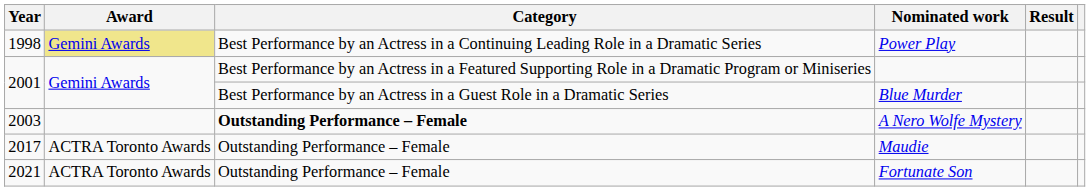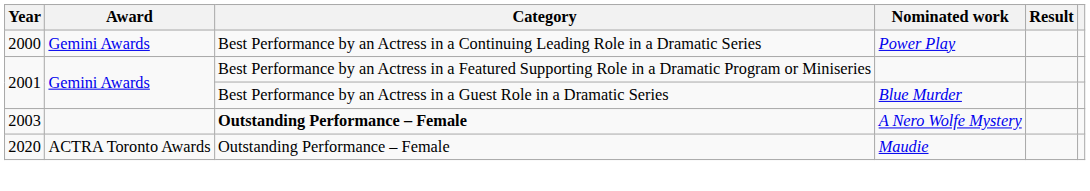 <table class="wikitable sortable">
 <tr>
 <th>Year</th>
 <th>Award</th>
 <th>Category</th>
 <th>Nominated work</th>
 <th>Result</th>
 <th></th>
 </tr>
 <tr>
-<td>1998</td>
-<td style="background: khaki;"><a href='#'>Gemini Awards</a></td>
+<td>2000</td>
+<td><a href='#'>Gemini Awards</a></td>
 <td>Best Performance by an Actress in a Continuing Leading Role in a Dramatic Series</td>
 <td><em><a href='#'>Power Play</a></em></td>
 <td></td>
 <td style="text-align:center;"></td>
 </tr>
 <tr>
 <td rowspan=2>2001</td>
 <td rowspan="2"><a href='#'>Gemini Awards</a></td>
 <td>Best Performance by an Actress in a Featured Supporting Role in a Dramatic Program or Miniseries</td>
 <td data-sort-value="Colder Kind of Death, A"></td>
 <td></td>
 <td style="text-align:center;"></td>
 </tr>
 <tr>
 <td>Best Performance by an Actress in a Guest Role in a Dramatic Series</td>
 <td><em><a href='#'>Blue Murder</a></em></td>
 <td></td>
 <td style="text-align:center;"></td>
 </tr>
 <tr>
 <td>2003</td>
 <td></td>
 <td><strong>Outstanding Performance – Female</strong></td>
 <td data-sort-value="Nero Wolfe Mystery, A"><em><a href='#'>A Nero Wolfe Mystery</a></em></td>
 <td></td>
 <td style="text-align:center;"></td>
 </tr>
 <tr>
-<td>2017</td>
+<td>2020</td>
 <td>ACTRA Toronto Awards</td>
 <td>Outstanding Performance – Female</td>
 <td><em><a href='#'>Maudie</a></em></td>
 <td></td>
 <td style="text-align:center;"></td>
 </tr>
-<tr>
-<td>2021</td>
-<td>ACTRA Toronto Awards</td>
-<td>Outstanding Performance – Female</td>
-<td><em><a href='#'>Fortunate Son</a></em></td>
-<td></td>
-<td style="text-align:center;"></td>
-</tr>
 </table>
